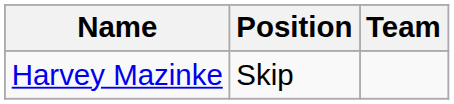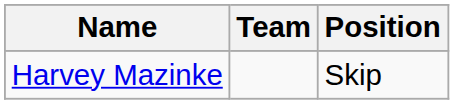 <table class="wikitable">
 <tr>
 <th><strong>Name</strong></th>
+<th><strong>Team</strong></th>
 <th><strong>Position</strong></th>
-<th><strong>Team</strong></th>
 </tr>
 <tr>
 <td><a href='#'>Harvey Mazinke</a></td>
+<td></td>
 <td>Skip</td>
-<td></td>
 </tr>
 </table>
